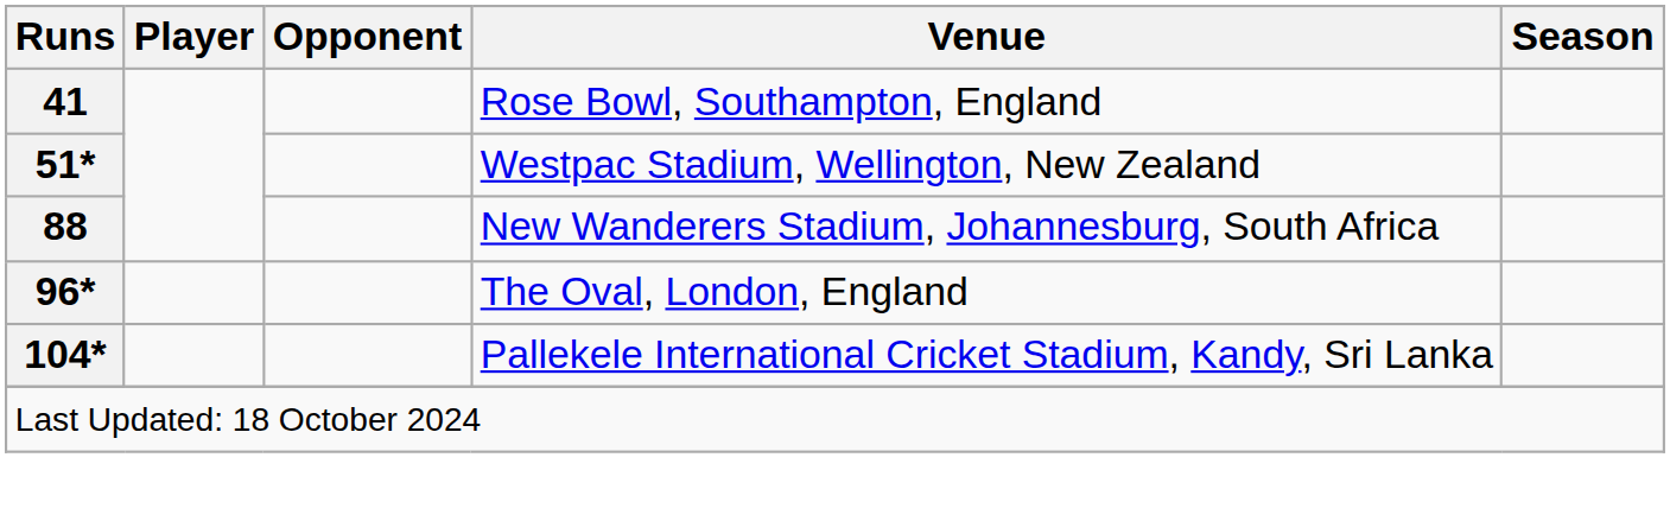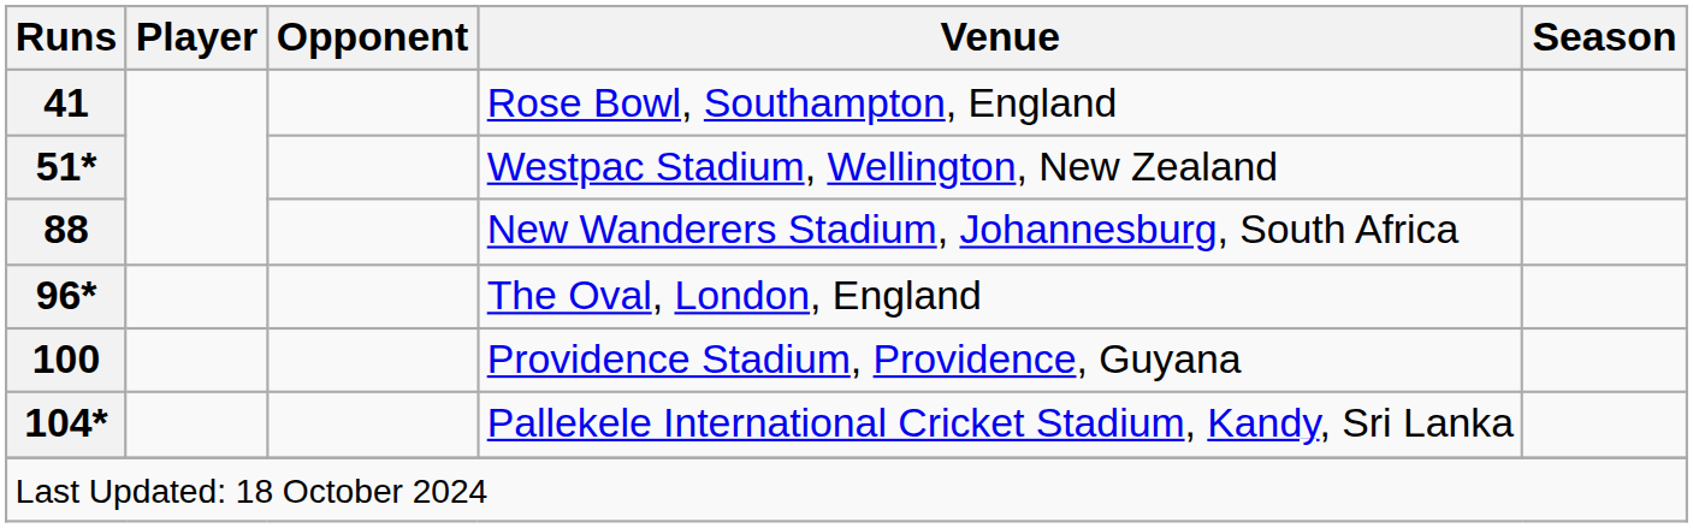 <table class="wikitable plainrowheaders sortable">
 <tr>
 <th scope=col>Runs</th>
 <th scope=col>Player</th>
 <th scope=col>Opponent</th>
 <th scope=col>Venue</th>
 <th scope=col>Season</th>
 </tr>
 <tr>
 <th>41</th>
 <td rowspan=3></td>
 <td></td>
 <td><a href='#'>Rose Bowl</a>, <a href='#'>Southampton</a>, England</td>
 <td></td>
 </tr>
 <tr>
 <th>51*</th>
 <td></td>
 <td><a href='#'>Westpac Stadium</a>, <a href='#'>Wellington</a>, New Zealand</td>
 <td></td>
 </tr>
 <tr>
 <th>88</th>
 <td></td>
 <td><a href='#'>New Wanderers Stadium</a>, <a href='#'>Johannesburg</a>, South Africa</td>
 <td> </td>
 </tr>
 <tr>
 <th>96*</th>
 <td></td>
 <td></td>
 <td><a href='#'>The Oval</a>, <a href='#'>London</a>, England</td>
 <td> </td>
 </tr>
 <tr>
+<th>100</th>
+<td></td>
+<td></td>
+<td><a href='#'>Providence Stadium</a>, <a href='#'>Providence</a>, Guyana</td>
+<td> </td>
+</tr>
+<tr>
 <th>104*</th>
 <td></td>
 <td></td>
 <td><a href='#'>Pallekele International Cricket Stadium</a>, <a href='#'>Kandy</a>, Sri Lanka</td>
 <td></td>
 </tr>
 <tr>
 </tr>
 <tr class=sortbottom>
 <td colspan=5><small>Last Updated: 18 October 2024</small></td>
 </tr>
 </table>
